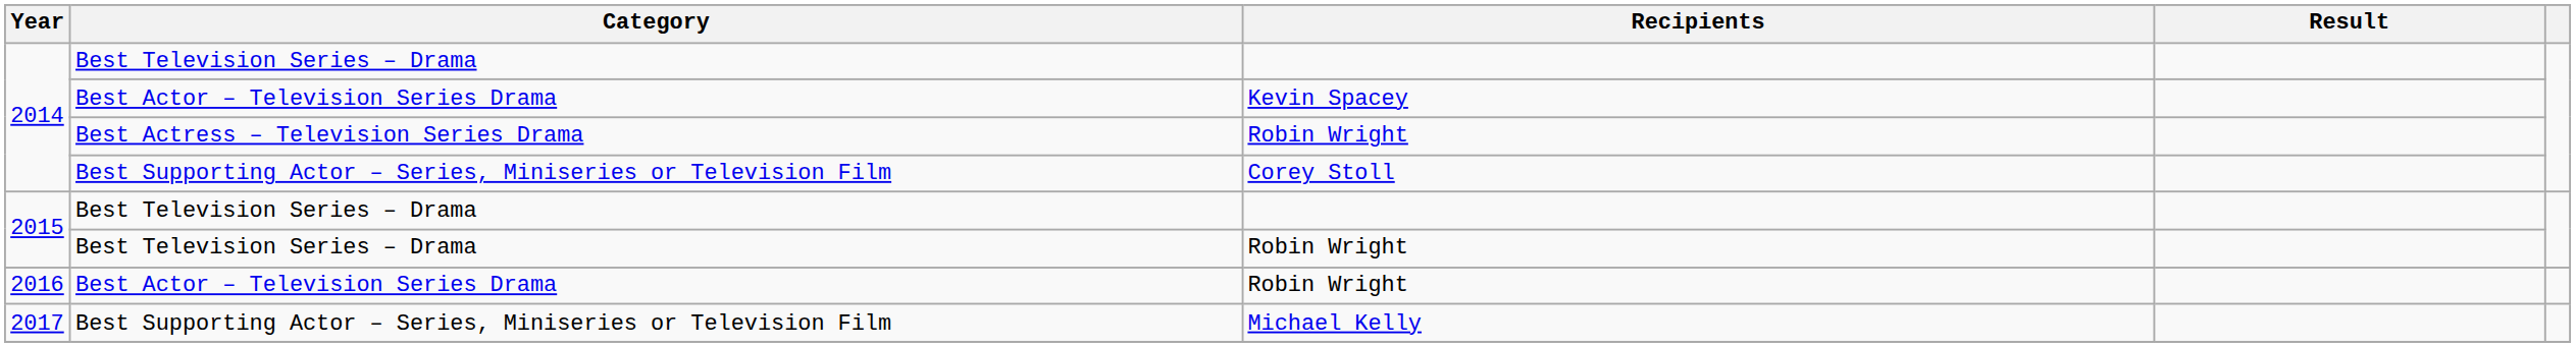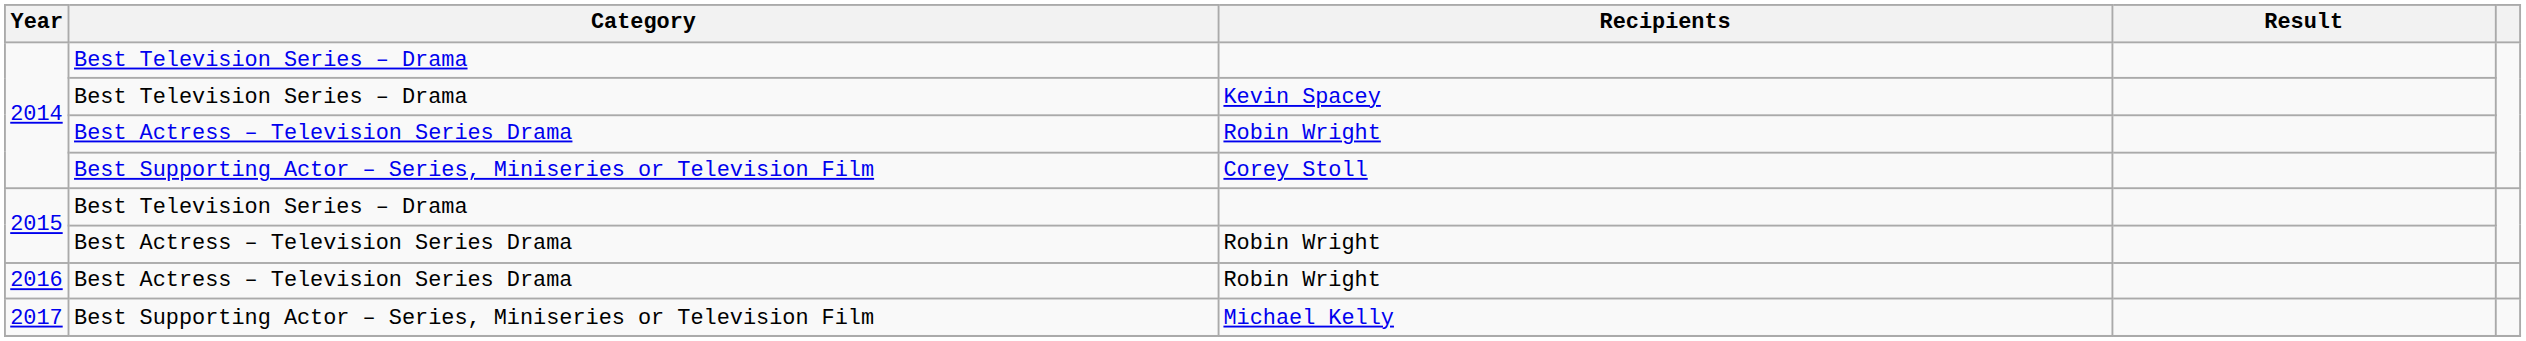 <table class="wikitable plainrowheaders" style="font-size: 90%" width=85%>
 <tr>
 <th scope="col" style="width:2%;">Year</th>
 <th scope="col" style="width:45%;">Category</th>
 <th scope="col" style="width:35%;">Recipients</th>
 <th scope="col" style="width:15%;">Result</th>
 <th scope="col" class="unsortable" style="width:1%;"></th>
 </tr>
 <tr>
 <td rowspan=4><a href='#'>2014</a></td>
 <td><a href='#'>Best Television Series – Drama</a></td>
 <td></td>
 <td></td>
 <td rowspan=4 style="text-align:center;"><br><br></td>
 </tr>
 <tr>
-<td><a href='#'>Best Actor – Television Series Drama</a></td>
+<td>Best Television Series – Drama</td>
 <td><a href='#'>Kevin Spacey</a></td>
 <td></td>
 </tr>
 <tr>
 <td><a href='#'>Best Actress – Television Series Drama</a></td>
 <td><a href='#'>Robin Wright</a></td>
 <td></td>
 </tr>
 <tr>
 <td><a href='#'>Best Supporting Actor – Series, Miniseries or Television Film</a></td>
 <td><a href='#'>Corey Stoll</a></td>
 <td></td>
 </tr>
 <tr>
 <td rowspan=2><a href='#'>2015</a></td>
 <td>Best Television Series – Drama</td>
 <td></td>
 <td></td>
 <td rowspan=2 style="text-align:center;"><br></td>
 </tr>
 <tr>
-<td>Best Television Series – Drama</td>
+<td>Best Actress – Television Series Drama</td>
 <td>Robin Wright</td>
 <td></td>
 </tr>
 <tr>
 <td><a href='#'>2016</a></td>
-<td><a href='#'>Best Actor – Television Series Drama</a></td>
+<td>Best Actress – Television Series Drama</td>
 <td>Robin Wright</td>
 <td></td>
 <td style="text-align:center;"></td>
 </tr>
 <tr>
 <td><a href='#'>2017</a></td>
 <td>Best Supporting Actor – Series, Miniseries or Television Film</td>
 <td><a href='#'>Michael Kelly</a></td>
 <td></td>
 <td></td>
 </tr>
 <tr>
 </tr>
 </table>
